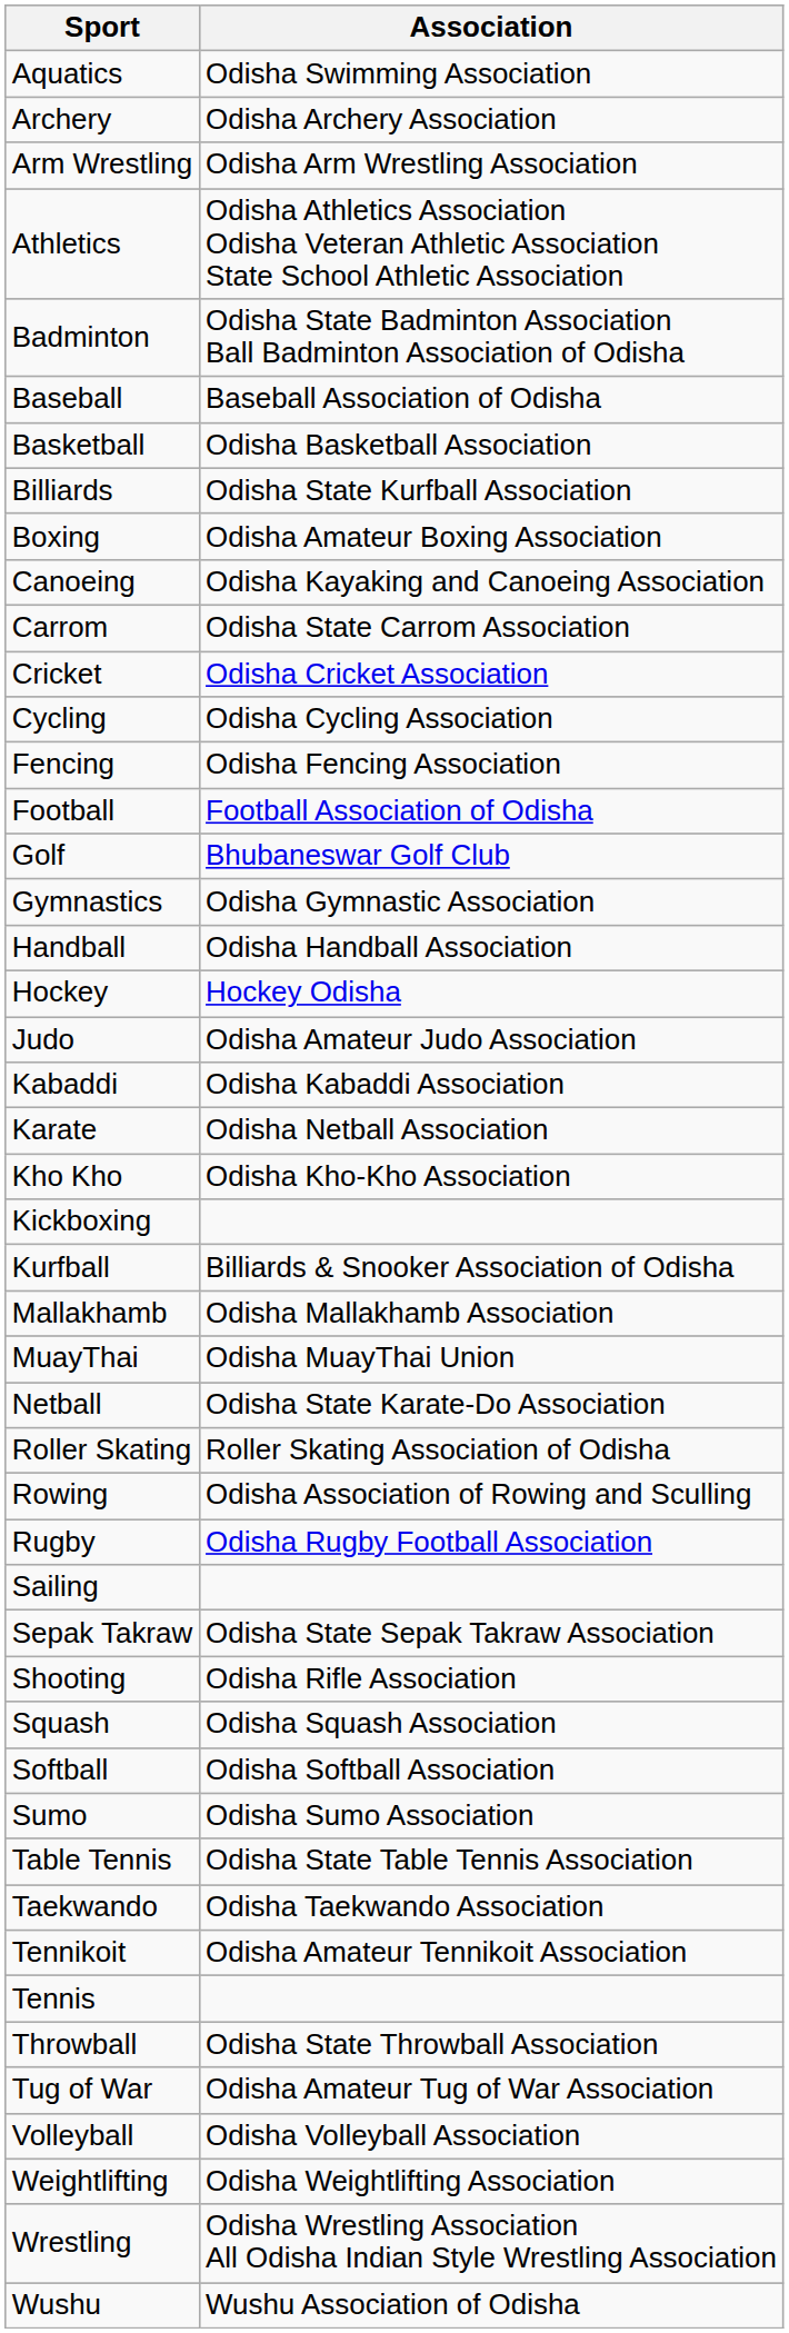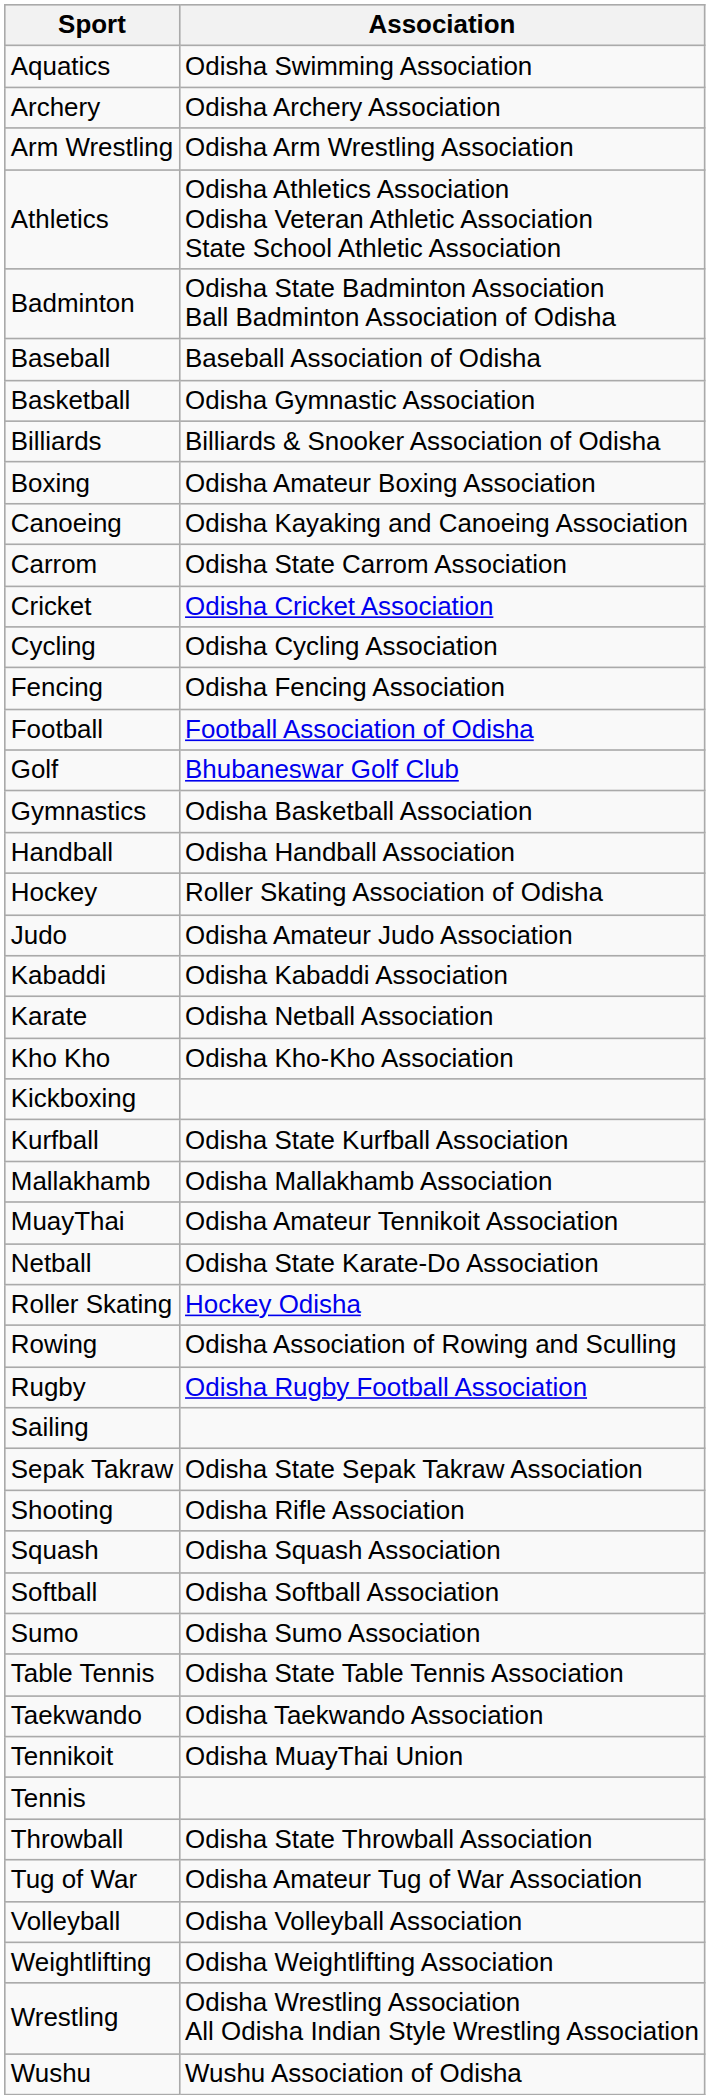 <table class=wikitable>
 <tr>
 <th>Sport</th>
 <th>Association</th>
 </tr>
 <tr>
 <td>Aquatics</td>
 <td>Odisha Swimming Association</td>
 </tr>
 <tr>
 <td>Archery</td>
 <td>Odisha Archery Association</td>
 </tr>
 <tr>
 <td>Arm Wrestling</td>
 <td>Odisha Arm Wrestling Association</td>
 </tr>
 <tr>
 <td>Athletics</td>
 <td>Odisha Athletics Association <br> Odisha Veteran Athletic Association <br> State School Athletic Association</td>
 </tr>
 <tr>
 <td>Badminton</td>
 <td>Odisha State Badminton Association <br> Ball Badminton Association of Odisha</td>
 </tr>
 <tr>
 <td>Baseball</td>
 <td>Baseball Association of Odisha</td>
 </tr>
 <tr>
 <td>Basketball</td>
-<td>Odisha Basketball Association</td>
+<td>Odisha Gymnastic Association</td>
 </tr>
 <tr>
 <td>Billiards</td>
-<td>Odisha State Kurfball Association</td>
+<td>Billiards & Snooker Association of Odisha</td>
 </tr>
 <tr>
 <td>Boxing</td>
 <td>Odisha Amateur Boxing Association</td>
 </tr>
 <tr>
 <td>Canoeing</td>
 <td>Odisha Kayaking and Canoeing Association</td>
 </tr>
 <tr>
 <td>Carrom</td>
 <td>Odisha State Carrom Association</td>
 </tr>
 <tr>
 <td>Cricket</td>
 <td><a href='#'>Odisha Cricket Association</a></td>
 </tr>
 <tr>
 <td>Cycling</td>
 <td>Odisha Cycling Association</td>
 </tr>
 <tr>
 <td>Fencing</td>
 <td>Odisha Fencing Association</td>
 </tr>
 <tr>
 <td>Football</td>
 <td><a href='#'>Football Association of Odisha</a></td>
 </tr>
 <tr>
 <td>Golf</td>
 <td><a href='#'>Bhubaneswar Golf Club</a></td>
 </tr>
 <tr>
 <td>Gymnastics</td>
-<td>Odisha Gymnastic Association</td>
+<td>Odisha Basketball Association</td>
 </tr>
 <tr>
 <td>Handball</td>
 <td>Odisha Handball Association</td>
 </tr>
 <tr>
 <td>Hockey</td>
-<td><a href='#'>Hockey Odisha</a></td>
+<td>Roller Skating Association of Odisha</td>
 </tr>
 <tr>
 <td>Judo</td>
 <td>Odisha Amateur Judo Association</td>
 </tr>
 <tr>
 <td>Kabaddi</td>
 <td>Odisha Kabaddi Association</td>
 </tr>
 <tr>
 <td>Karate</td>
 <td>Odisha Netball Association</td>
 </tr>
 <tr>
 <td>Kho Kho</td>
 <td>Odisha Kho-Kho Association</td>
 </tr>
 <tr>
 <td>Kickboxing</td>
 <td></td>
 </tr>
 <tr>
 <td>Kurfball</td>
-<td>Billiards & Snooker Association of Odisha</td>
+<td>Odisha State Kurfball Association</td>
 </tr>
 <tr>
 <td>Mallakhamb</td>
 <td>Odisha Mallakhamb Association</td>
 </tr>
 <tr>
 <td>MuayThai</td>
-<td>Odisha MuayThai Union</td>
+<td>Odisha Amateur Tennikoit Association</td>
 </tr>
 <tr>
 <td>Netball</td>
 <td>Odisha State Karate-Do Association</td>
 </tr>
 <tr>
 <td>Roller Skating</td>
-<td>Roller Skating Association of Odisha</td>
+<td><a href='#'>Hockey Odisha</a></td>
 </tr>
 <tr>
 <td>Rowing</td>
 <td>Odisha Association of Rowing and Sculling</td>
 </tr>
 <tr>
 <td>Rugby</td>
 <td><a href='#'>Odisha Rugby Football Association</a></td>
 </tr>
 <tr>
 <td>Sailing</td>
 <td></td>
 </tr>
 <tr>
 <td>Sepak Takraw</td>
 <td>Odisha State Sepak Takraw Association</td>
 </tr>
 <tr>
 <td>Shooting</td>
 <td>Odisha Rifle Association</td>
 </tr>
 <tr>
 <td>Squash</td>
 <td>Odisha Squash Association</td>
 </tr>
 <tr>
 <td>Softball</td>
 <td>Odisha Softball Association</td>
 </tr>
 <tr>
 <td>Sumo</td>
 <td>Odisha Sumo Association</td>
 </tr>
 <tr>
 <td>Table Tennis</td>
 <td>Odisha State Table Tennis Association</td>
 </tr>
 <tr>
 <td>Taekwando</td>
 <td>Odisha Taekwando Association</td>
 </tr>
 <tr>
 <td>Tennikoit</td>
-<td>Odisha Amateur Tennikoit Association</td>
+<td>Odisha MuayThai Union</td>
 </tr>
 <tr>
 <td>Tennis</td>
 <td></td>
 </tr>
 <tr>
 <td>Throwball</td>
 <td>Odisha State Throwball Association</td>
 </tr>
 <tr>
 <td>Tug of War</td>
 <td>Odisha Amateur Tug of War Association</td>
 </tr>
 <tr>
 <td>Volleyball</td>
 <td>Odisha Volleyball Association</td>
 </tr>
 <tr>
 <td>Weightlifting</td>
 <td>Odisha Weightlifting Association</td>
 </tr>
 <tr>
 <td>Wrestling</td>
 <td>Odisha Wrestling Association <br> All Odisha Indian Style Wrestling Association</td>
 </tr>
 <tr>
 <td>Wushu</td>
 <td>Wushu Association of Odisha</td>
 </tr>
 </table>
